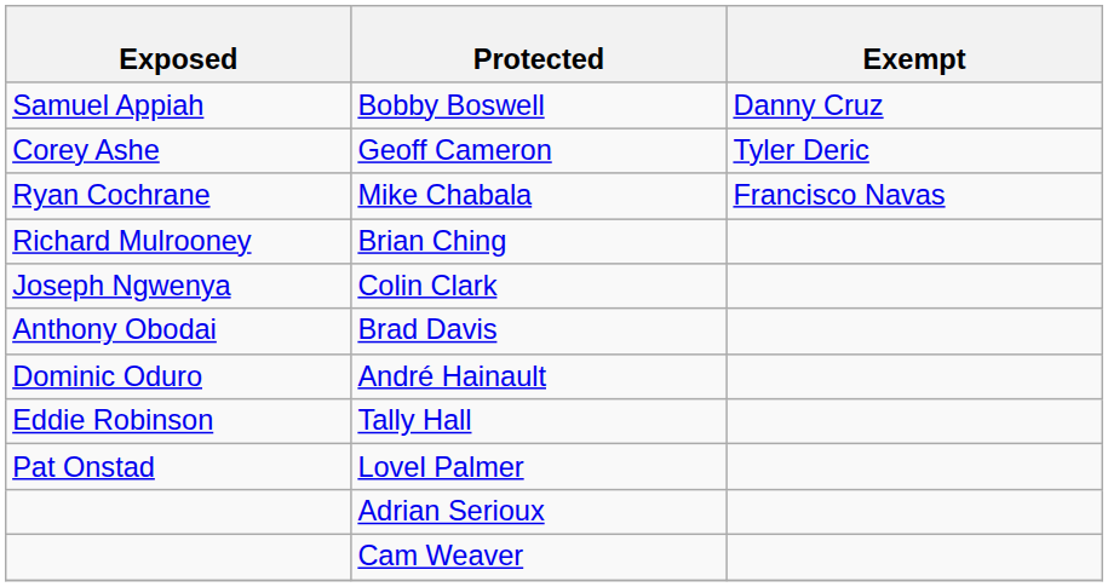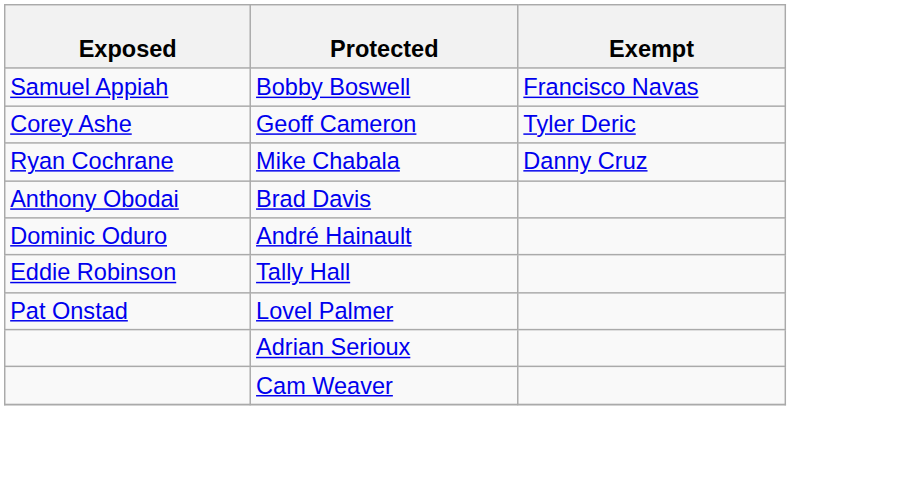 <table class="wikitable">
 <tr>
 <th style="width:23%"><br>Exposed</th>
 <th style="width:25%"><br>Protected</th>
 <th style="width:25%"><br>Exempt</th>
 </tr>
 <tr>
 <td><a href='#'>Samuel Appiah</a></td>
 <td><a href='#'>Bobby Boswell</a></td>
-<td><a href='#'>Danny Cruz</a></td>
+<td><a href='#'>Francisco Navas</a></td>
 </tr>
 <tr>
 <td><a href='#'>Corey Ashe</a></td>
 <td><a href='#'>Geoff Cameron</a></td>
 <td><a href='#'>Tyler Deric</a></td>
 </tr>
 <tr>
 <td><a href='#'>Ryan Cochrane</a></td>
 <td><a href='#'>Mike Chabala</a></td>
-<td><a href='#'>Francisco Navas</a></td>
-</tr>
-<tr>
-<td><a href='#'>Richard Mulrooney</a></td>
-<td><a href='#'>Brian Ching</a></td>
-<td></td>
-</tr>
-<tr>
-<td><a href='#'>Joseph Ngwenya</a></td>
-<td><a href='#'>Colin Clark</a></td>
-<td></td>
+<td><a href='#'>Danny Cruz</a></td>
 </tr>
 <tr>
 <td><a href='#'>Anthony Obodai</a></td>
 <td><a href='#'>Brad Davis</a></td>
 <td></td>
 </tr>
 <tr>
 <td><a href='#'>Dominic Oduro</a></td>
 <td><a href='#'>André Hainault</a></td>
 <td></td>
 </tr>
 <tr>
 <td><a href='#'>Eddie Robinson</a></td>
 <td><a href='#'>Tally Hall</a></td>
 <td></td>
 </tr>
 <tr>
 <td><a href='#'>Pat Onstad</a></td>
 <td><a href='#'>Lovel Palmer</a></td>
 <td></td>
 </tr>
 <tr>
 <td></td>
 <td><a href='#'>Adrian Serioux</a></td>
 <td></td>
 </tr>
 <tr>
 <td></td>
 <td><a href='#'>Cam Weaver</a></td>
 <td></td>
 </tr>
 <tr>
 </tr>
 </table>
